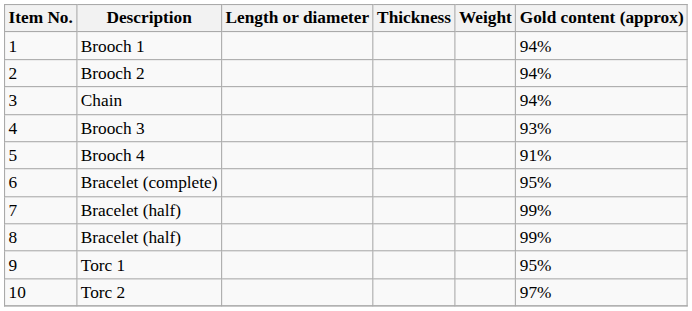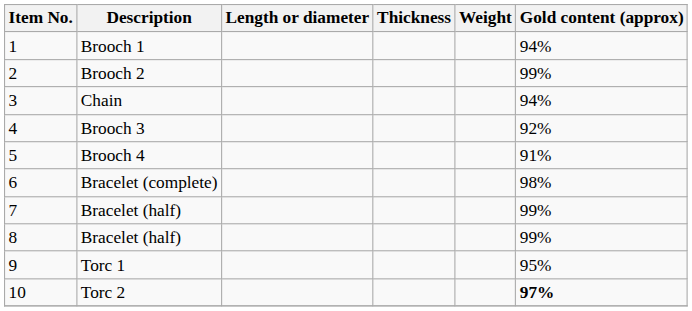 <table class="wikitable sortable">
 <tr>
 <th>Item No.</th>
 <th>Description</th>
 <th>Length or diameter</th>
 <th>Thickness</th>
 <th>Weight</th>
 <th>Gold content (approx)</th>
 </tr>
 <tr>
 <td>1</td>
 <td>Brooch 1</td>
 <td></td>
 <td></td>
 <td></td>
 <td>94%</td>
 </tr>
 <tr>
 <td>2</td>
 <td>Brooch 2</td>
 <td></td>
 <td></td>
 <td></td>
-<td>94%</td>
+<td>99%</td>
 </tr>
 <tr>
 <td>3</td>
 <td>Chain</td>
 <td></td>
 <td></td>
 <td></td>
 <td>94%</td>
 </tr>
 <tr>
 <td>4</td>
 <td>Brooch 3</td>
 <td></td>
 <td></td>
 <td></td>
-<td>93%</td>
+<td>92%</td>
 </tr>
 <tr>
 <td>5</td>
 <td>Brooch 4</td>
 <td></td>
 <td></td>
 <td></td>
 <td>91%</td>
 </tr>
 <tr>
 <td>6</td>
 <td>Bracelet (complete)</td>
 <td></td>
 <td></td>
 <td></td>
-<td>95%</td>
+<td>98%</td>
 </tr>
 <tr>
 <td>7</td>
 <td>Bracelet (half)</td>
 <td></td>
 <td></td>
 <td></td>
 <td>99%</td>
 </tr>
 <tr>
 <td>8</td>
 <td>Bracelet (half)</td>
 <td></td>
 <td></td>
 <td></td>
 <td>99%</td>
 </tr>
 <tr>
 <td>9</td>
 <td>Torc 1</td>
 <td></td>
 <td></td>
 <td></td>
 <td>95%</td>
 </tr>
 <tr>
 <td>10</td>
 <td>Torc 2</td>
 <td></td>
 <td></td>
 <td></td>
-<td>97%</td>
+<td><strong>97%</strong></td>
 </tr>
 <tr>
 </tr>
 </table>
